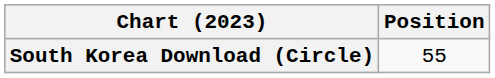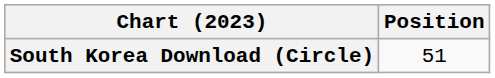 <table class="wikitable plainrowheaders" style="text-align:center">
 <tr>
 <th scope="col">Chart (2023)</th>
 <th scope="col">Position</th>
 </tr>
 <tr>
 <th scope="row">South Korea Download (Circle)</th>
-<td>55</td>
+<td>51</td>
 </tr>
 </table>
